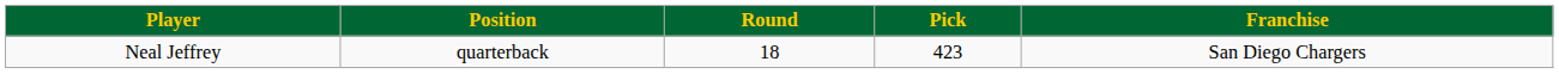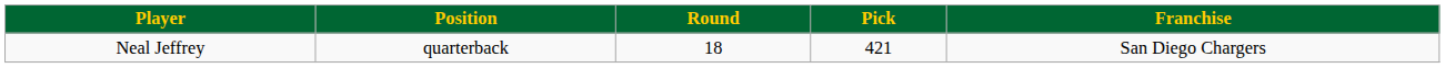 <table class="wikitable" width="80%">
 <tr align="center"  style="background:#063;color:#FC0;">
 <td><strong>Player</strong></td>
 <td><strong>Position</strong></td>
 <td><strong>Round</strong></td>
 <td><strong>Pick</strong></td>
 <td><strong>Franchise</strong></td>
 </tr>
 <tr align="center" bgcolor="">
 <td>Neal Jeffrey</td>
 <td>quarterback</td>
 <td>18</td>
-<td>423</td>
+<td>421</td>
 <td>San Diego Chargers</td>
 </tr>
 <tr align="center" bgcolor="">
 </tr>
 </table>
